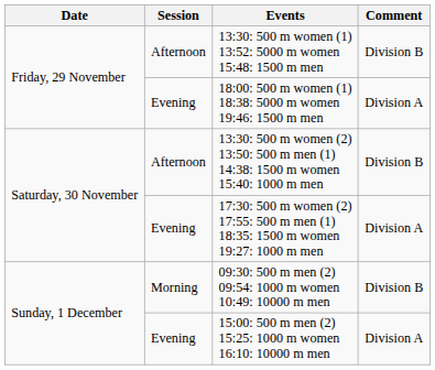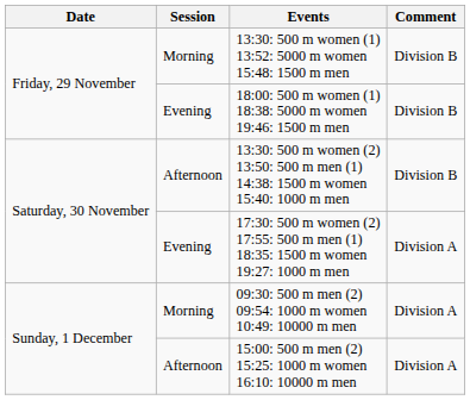 <table class="wikitable" border="1">
 <tr>
 <th> Date </th>
 <th> Session </th>
 <th> Events </th>
 <th> Comment </th>
 </tr>
 <tr>
 <td rowspan=2> Friday, 29 November </td>
-<td> Afternoon </td>
+<td> Morning </td>
 <td> 13:30: 500 m women (1) <br> 13:52: 5000 m women <br> 15:48: 1500 m men </td>
 <td> Division B </td>
 </tr>
 <tr>
 <td> Evening </td>
 <td> 18:00: 500 m women (1) <br> 18:38: 5000 m women <br> 19:46: 1500 m men </td>
-<td> Division A </td>
+<td> Division B </td>
 </tr>
 <tr>
 <td rowspan=2> Saturday, 30 November </td>
 <td> Afternoon </td>
 <td> 13:30: 500 m women (2) <br> 13:50: 500 m men (1) <br> 14:38: 1500 m women <br> 15:40: 1000 m men </td>
 <td> Division B </td>
 </tr>
 <tr>
 <td> Evening </td>
 <td> 17:30: 500 m women (2) <br> 17:55: 500 m men (1) <br> 18:35: 1500 m women <br> 19:27: 1000 m men </td>
 <td> Division A </td>
 </tr>
 <tr>
 <td rowspan=2> Sunday, 1 December </td>
 <td> Morning </td>
 <td> 09:30: 500 m men (2) <br> 09:54: 1000 m women <br> 10:49: 10000 m men </td>
-<td> Division B </td>
+<td> Division A </td>
 </tr>
 <tr>
-<td> Evening </td>
+<td> Afternoon </td>
 <td> 15:00: 500 m men (2) <br> 15:25: 1000 m women <br> 16:10: 10000 m men </td>
 <td> Division A </td>
 </tr>
 </table>
